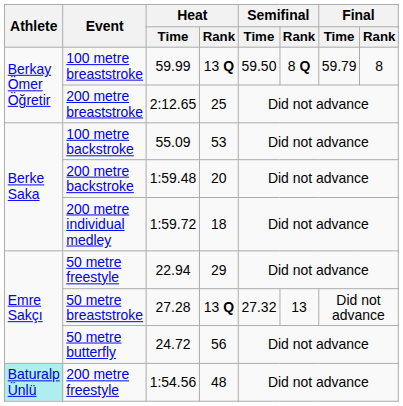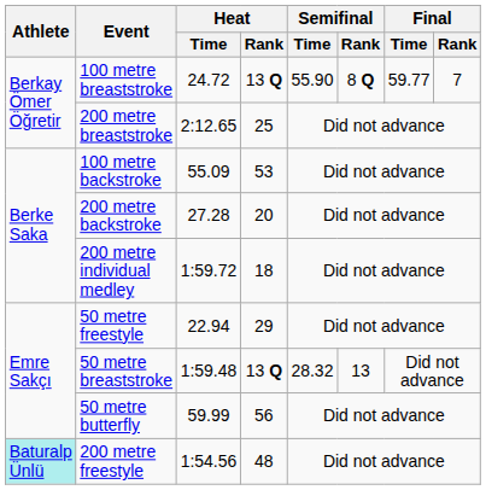 <table class="wikitable" style="text-align:center; font-size:90%; width:50%;">
 <tr>
 <th rowspan="2">Athlete</th>
 <th rowspan="2">Event</th>
 <th colspan="2">Heat</th>
 <th colspan="2">Semifinal</th>
 <th colspan="2">Final</th>
 </tr>
 <tr style="font-size:95%">
 <th>Time</th>
 <th>Rank</th>
 <th>Time</th>
 <th>Rank</th>
 <th>Time</th>
 <th>Rank</th>
 </tr>
 <tr>
 <td align=left rowspan=2><a href='#'>Berkay Ömer Öğretir</a></td>
 <td align=left><a href='#'>100 metre breaststroke</a></td>
-<td>59.99</td>
+<td>24.72</td>
 <td>13 <strong>Q</strong></td>
-<td>59.50</td>
+<td>55.90</td>
 <td>8 <strong>Q</strong></td>
-<td>59.79</td>
-<td>8</td>
+<td>59.77</td>
+<td>7</td>
 </tr>
 <tr>
 <td align=left><a href='#'>200 metre breaststroke</a></td>
 <td>2:12.65</td>
 <td>25</td>
 <td colspan=4>Did not advance</td>
 </tr>
 <tr>
 <td align=left rowspan=3><a href='#'>Berke Saka</a></td>
 <td align=left><a href='#'>100 metre backstroke</a></td>
 <td>55.09</td>
 <td>53</td>
 <td colspan=4>Did not advance</td>
 </tr>
 <tr>
 <td align=left><a href='#'>200 metre backstroke</a></td>
-<td>1:59.48</td>
+<td>27.28</td>
 <td>20</td>
 <td colspan=4>Did not advance</td>
 </tr>
 <tr>
 <td align=left><a href='#'>200 metre individual medley</a></td>
 <td>1:59.72</td>
 <td>18</td>
 <td colspan=4>Did not advance</td>
 </tr>
 <tr>
 <td align=left rowspan=3><a href='#'>Emre Sakçı</a></td>
 <td align=left><a href='#'>50 metre freestyle</a></td>
 <td>22.94</td>
 <td>29</td>
 <td colspan=4>Did not advance</td>
 </tr>
 <tr>
 <td align=left><a href='#'>50 metre breaststroke</a></td>
-<td>27.28</td>
+<td>1:59.48</td>
 <td>13 <strong>Q</strong></td>
-<td>27.32</td>
+<td>28.32</td>
 <td>13</td>
 <td colspan="2">Did not advance</td>
 </tr>
 <tr>
 <td align=left><a href='#'>50 metre butterfly</a></td>
-<td>24.72</td>
+<td>59.99</td>
 <td>56</td>
 <td colspan=4>Did not advance</td>
 </tr>
 <tr>
 <td align=left style="background: paleturquoise;"><a href='#'>Baturalp Ünlü</a></td>
 <td align=left><a href='#'>200 metre freestyle</a></td>
 <td>1:54.56</td>
 <td>48</td>
 <td colspan=4>Did not advance</td>
 </tr>
 </table>
